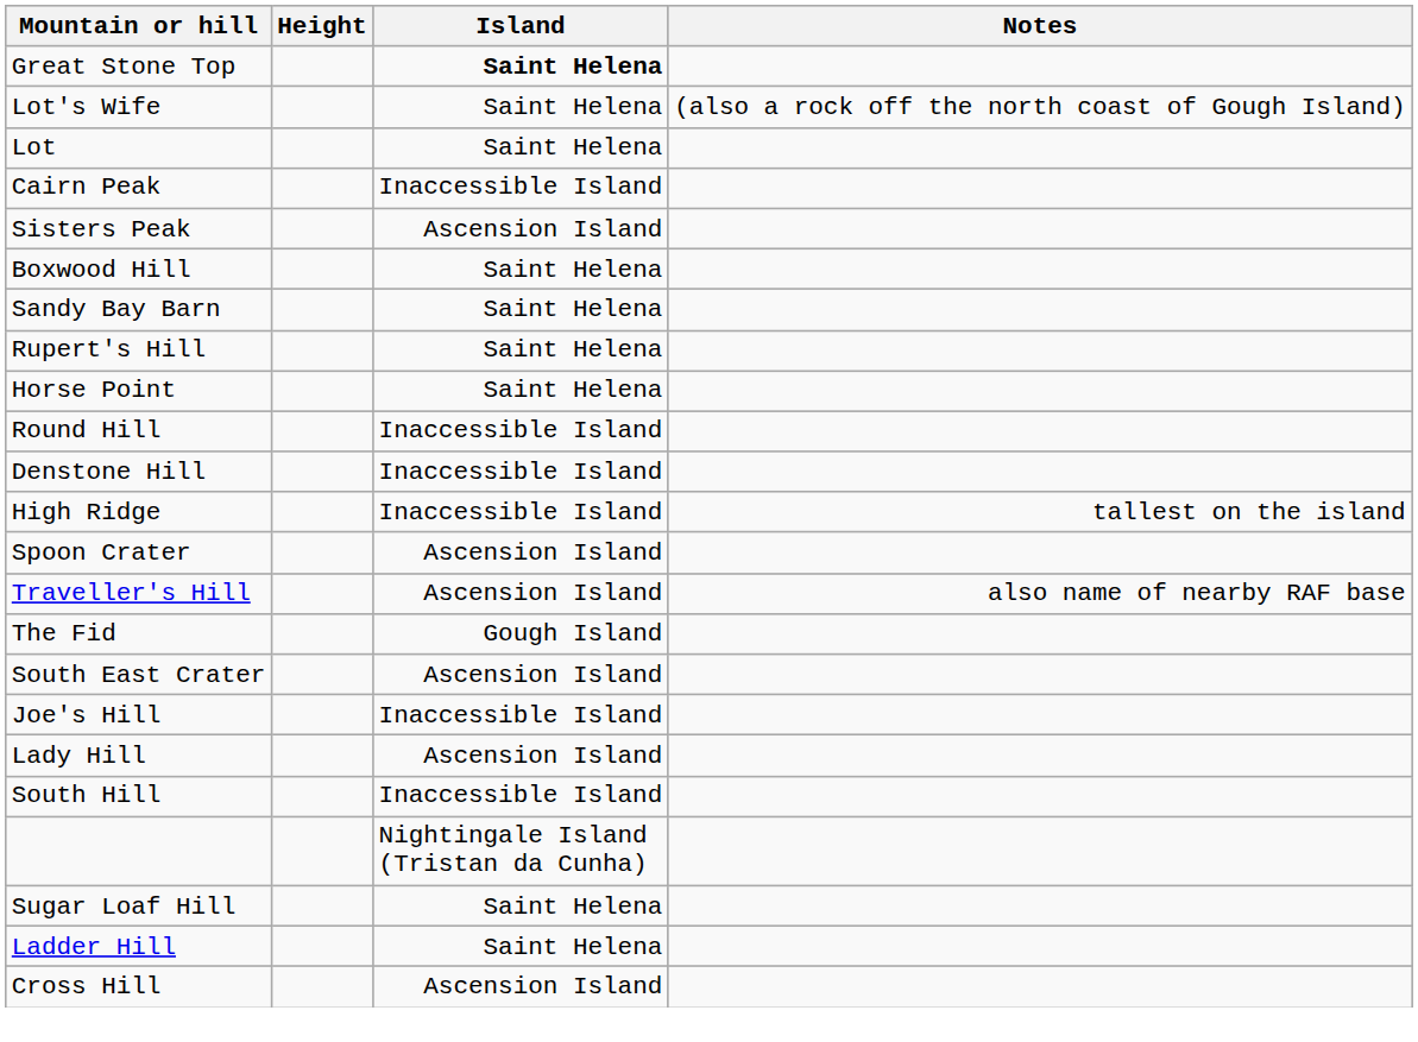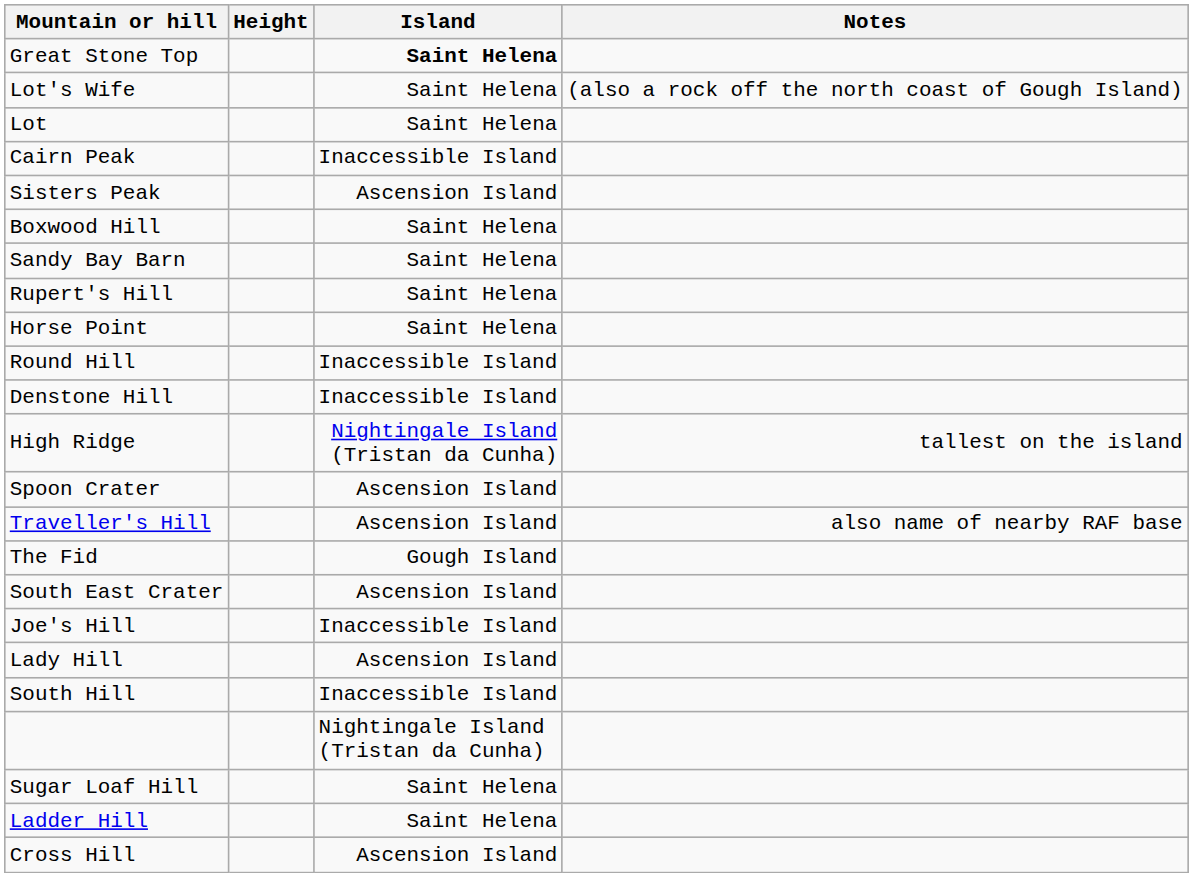 <table class="wikitable sortable">
 <tr>
 <th>Mountain or hill</th>
 <th>Height</th>
 <th>Island</th>
 <th>Notes</th>
 </tr>
 <tr>
 <td>Great Stone Top</td>
 <td align="right"></td>
 <td align="right"><strong>Saint Helena</strong></td>
 <td align="right"></td>
 </tr>
 <tr>
 <td>Lot's Wife</td>
 <td align="right"></td>
 <td align="right">Saint Helena</td>
 <td align="right">(also a rock off the north coast of Gough Island)</td>
 </tr>
 <tr>
 <td>Lot</td>
 <td align="right"></td>
 <td align="right">Saint Helena</td>
 <td align="right"></td>
 </tr>
 <tr>
 <td>Cairn Peak</td>
 <td align="right"></td>
 <td align="right">Inaccessible Island</td>
 <td align="right"></td>
 </tr>
 <tr>
 <td>Sisters Peak</td>
 <td align="right"></td>
 <td align="right">Ascension Island</td>
 <td align="right"></td>
 </tr>
 <tr>
 <td>Boxwood Hill</td>
 <td align="right"></td>
 <td align="right">Saint Helena</td>
 <td align="right"></td>
 </tr>
 <tr>
 <td>Sandy Bay Barn</td>
 <td align="right"></td>
 <td align="right">Saint Helena</td>
 <td align="right"></td>
 </tr>
 <tr>
 <td>Rupert's Hill</td>
 <td align="right"></td>
 <td align="right">Saint Helena</td>
 <td align="right"></td>
 </tr>
 <tr>
 <td>Horse Point</td>
 <td align="right"></td>
 <td align="right">Saint Helena</td>
 <td align="right"></td>
 </tr>
 <tr>
 <td>Round Hill</td>
 <td align="right"></td>
 <td align="right">Inaccessible Island</td>
 <td align="right"></td>
 </tr>
 <tr>
 <td>Denstone Hill</td>
 <td align="right"></td>
 <td align="right">Inaccessible Island</td>
 <td align="right"></td>
 </tr>
 <tr>
 <td>High Ridge</td>
 <td align="right"></td>
-<td align="right">Inaccessible Island</td>
+<td align="right"><a href='#'>Nightingale Island</a><br>(Tristan da Cunha)</td>
 <td align="right">tallest on the island</td>
 </tr>
 <tr>
 <td>Spoon Crater</td>
 <td align="right"></td>
 <td align="right">Ascension Island</td>
 <td align="right"></td>
 </tr>
 <tr>
 <td><a href='#'>Traveller's Hill</a></td>
 <td align="right"></td>
 <td align="right">Ascension Island</td>
 <td align="right">also name of nearby RAF base</td>
 </tr>
 <tr>
 <td>The Fid</td>
 <td align="right"></td>
 <td align="right">Gough Island</td>
 <td align="right"></td>
 </tr>
 <tr>
 <td>South East Crater</td>
 <td align="right"></td>
 <td align="right">Ascension Island</td>
 <td align="right"></td>
 </tr>
 <tr>
 <td>Joe's Hill</td>
 <td align="right"></td>
 <td align="right">Inaccessible Island</td>
 <td align="right"></td>
 </tr>
 <tr>
 <td>Lady Hill</td>
 <td align="right"></td>
 <td align="right">Ascension Island</td>
 <td align="right"></td>
 </tr>
 <tr>
 <td>South Hill</td>
 <td align="right"></td>
 <td align="right">Inaccessible Island</td>
 <td align="right"></td>
 </tr>
 <tr>
 <td></td>
 <td></td>
 <td>Nightingale Island<br>(Tristan da Cunha)</td>
 <td></td>
 </tr>
 <tr>
 <td>Sugar Loaf Hill</td>
 <td align="right"></td>
 <td align="right">Saint Helena</td>
 <td align="right"></td>
 </tr>
 <tr>
 <td><a href='#'>Ladder Hill</a></td>
 <td align="right"></td>
 <td align="right">Saint Helena</td>
 <td align="right"></td>
 </tr>
 <tr>
 <td>Cross Hill</td>
 <td align="right"></td>
 <td align="right">Ascension Island</td>
 <td align="right"></td>
 </tr>
 </table>
